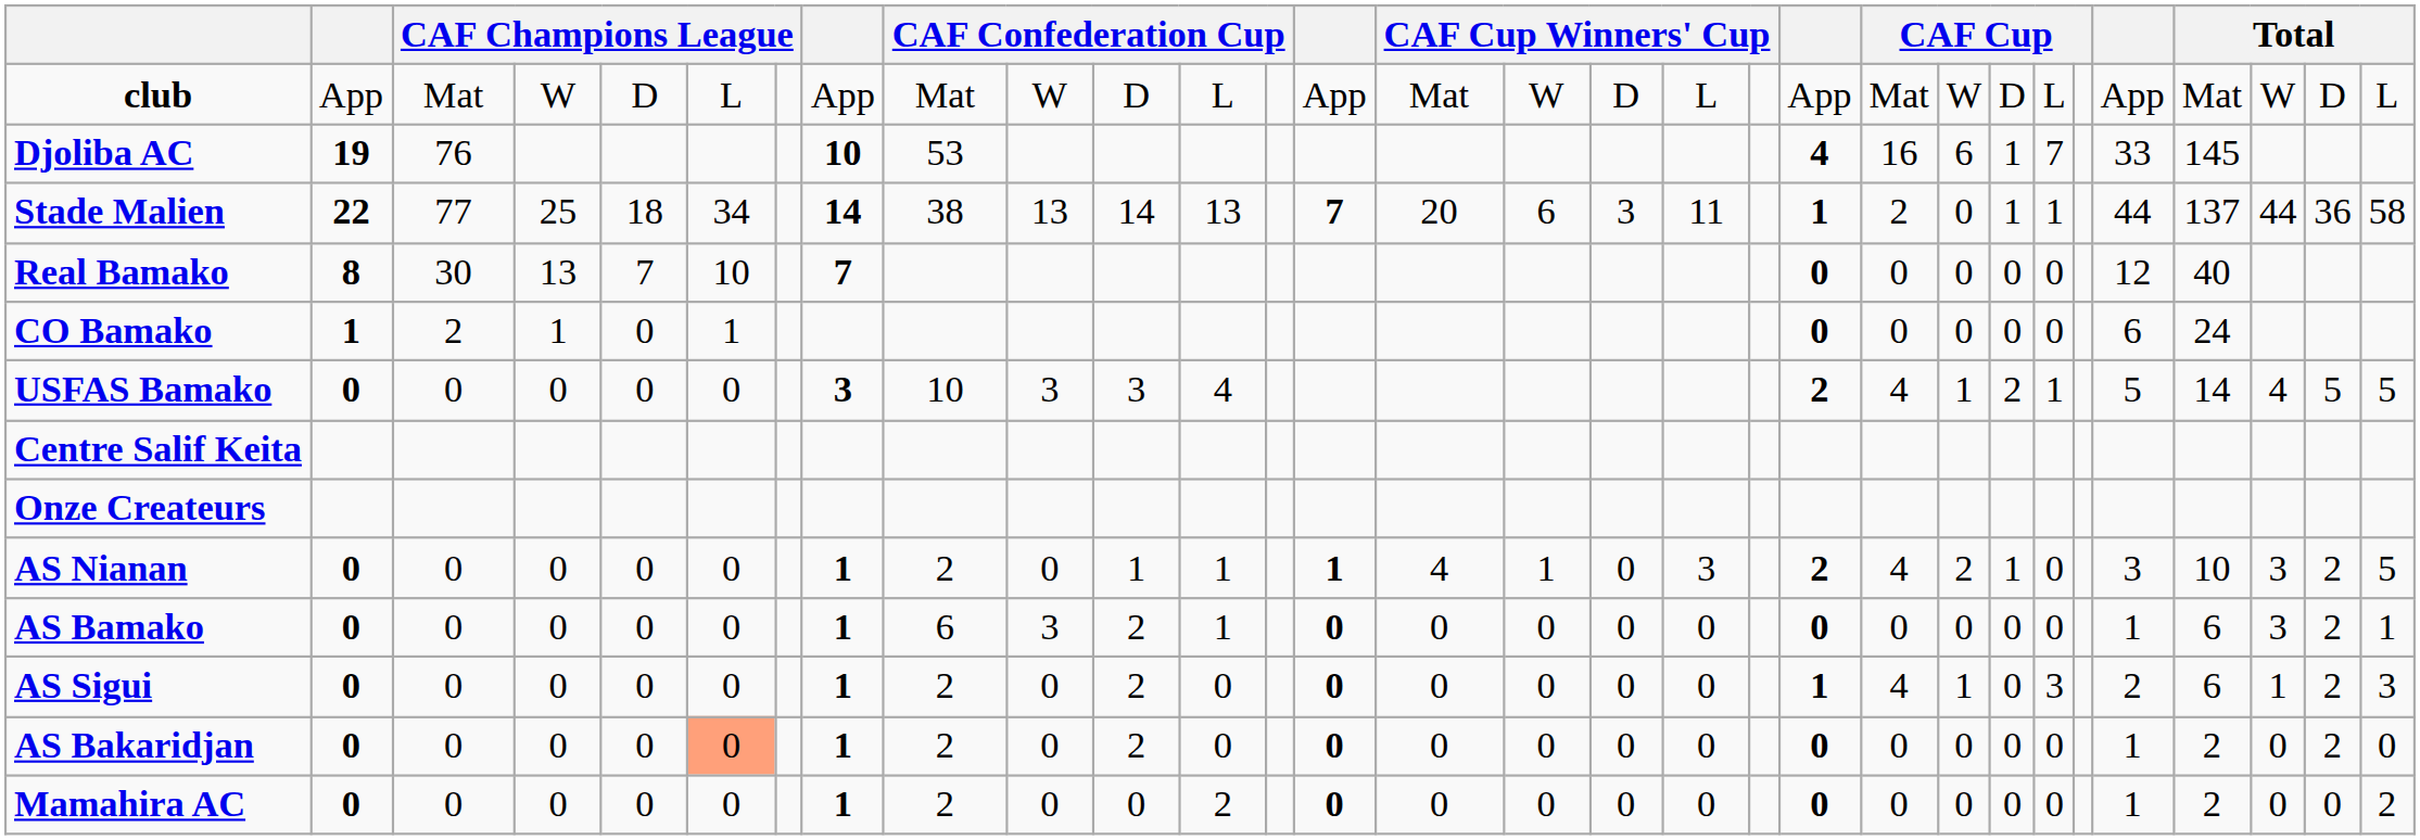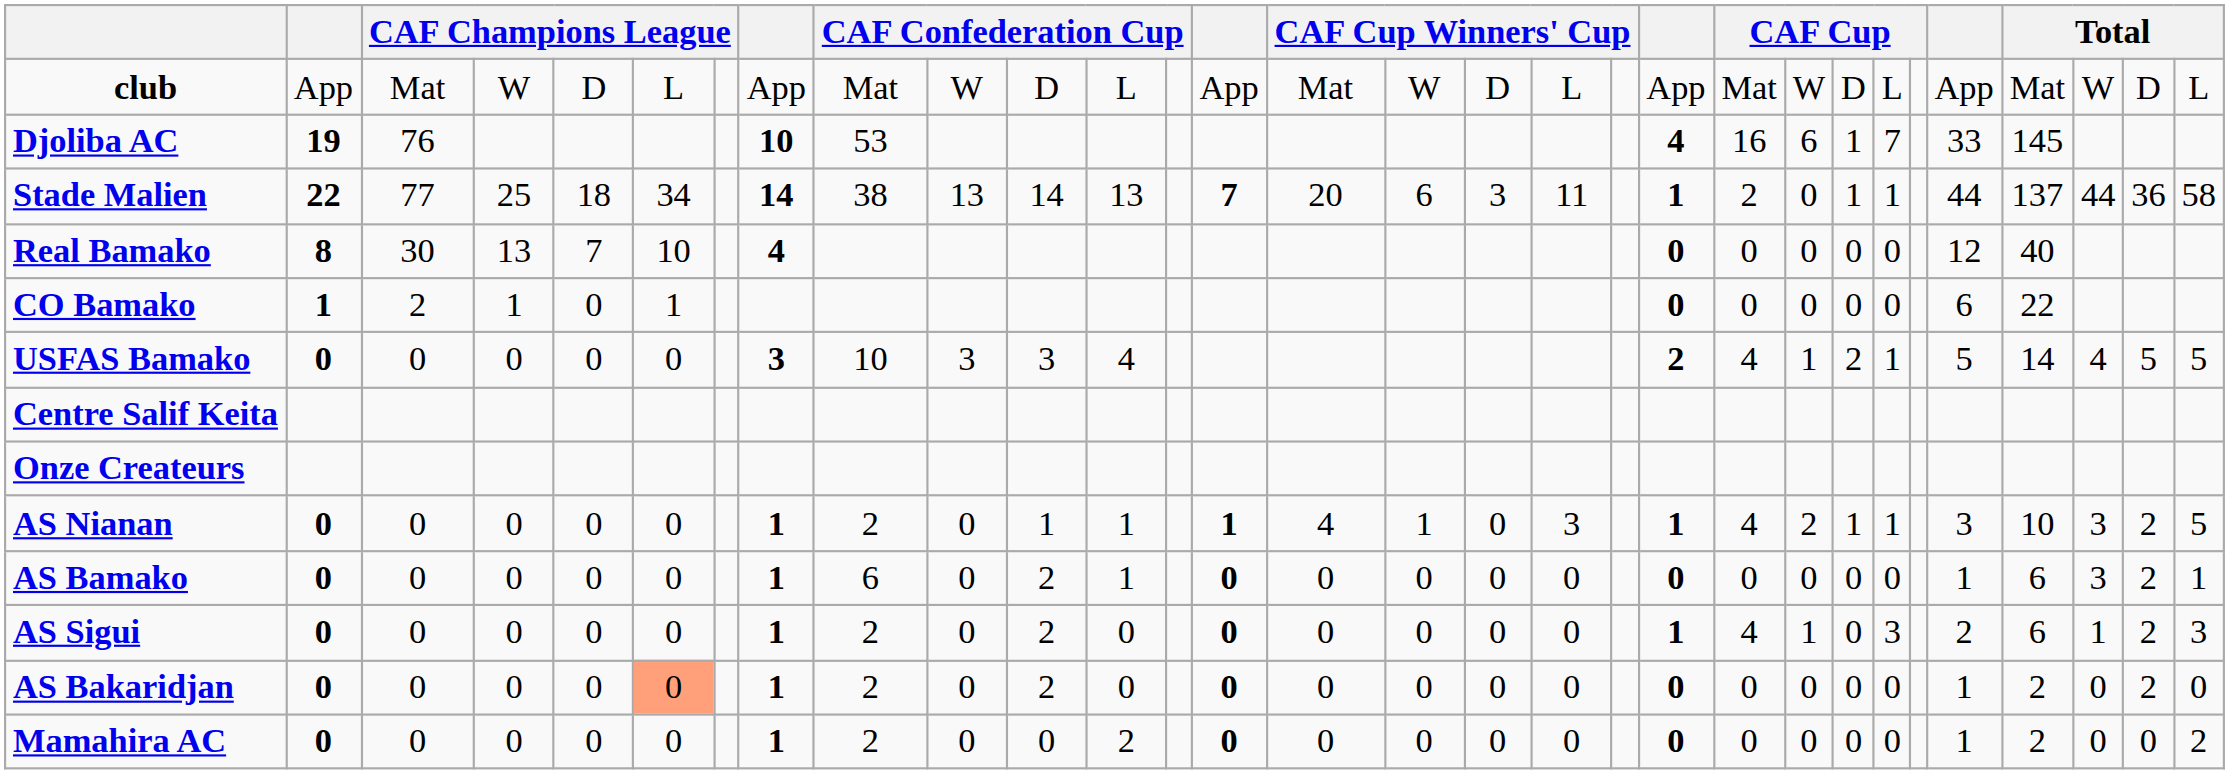 <table class="wikitable" style="text-align:center">
 <tr>
 <th></th>
 <th></th>
 <th colspan=5><a href='#'>CAF Champions League</a></th>
 <th></th>
 <th colspan=5><a href='#'>CAF Confederation Cup</a></th>
 <th></th>
 <th colspan=5><a href='#'>CAF Cup Winners' Cup</a></th>
 <th></th>
 <th colspan=5><a href='#'>CAF Cup</a></th>
 <th></th>
 <th colspan=5>Total</th>
 </tr>
 <tr>
 <td><strong>club</strong></td>
 <td>App</td>
 <td>Mat</td>
 <td>W</td>
 <td>D</td>
 <td>L</td>
 <td></td>
 <td>App</td>
 <td>Mat</td>
 <td>W</td>
 <td>D</td>
 <td>L</td>
 <td></td>
 <td>App</td>
 <td>Mat</td>
 <td>W</td>
 <td>D</td>
 <td>L</td>
 <td></td>
 <td>App</td>
 <td>Mat</td>
 <td>W</td>
 <td>D</td>
 <td>L</td>
 <td></td>
 <td>App</td>
 <td>Mat</td>
 <td>W</td>
 <td>D</td>
 <td>L</td>
 </tr>
 <tr>
 <td align="left"><strong> <a href='#'>Djoliba AC</a></strong></td>
 <td><strong>19</strong></td>
 <td>76</td>
 <td></td>
 <td></td>
 <td></td>
 <td></td>
 <td><strong>10</strong></td>
 <td>53</td>
 <td></td>
 <td></td>
 <td></td>
 <td></td>
 <td></td>
 <td></td>
 <td></td>
 <td></td>
 <td></td>
 <td></td>
 <td><strong>4</strong></td>
 <td>16</td>
 <td>6</td>
 <td>1</td>
 <td>7</td>
 <td></td>
 <td>33</td>
 <td>145</td>
 <td></td>
 <td></td>
 <td></td>
 </tr>
 <tr>
 <td align=left><strong><a href='#'>Stade Malien</a></strong></td>
 <td><strong>22</strong></td>
 <td>77</td>
 <td>25</td>
 <td>18</td>
 <td>34</td>
 <td></td>
 <td><strong>14</strong></td>
 <td>38</td>
 <td>13</td>
 <td>14</td>
 <td>13</td>
 <td></td>
 <td><strong>7</strong></td>
 <td>20</td>
 <td>6</td>
 <td>3</td>
 <td>11</td>
 <td></td>
 <td><strong>1</strong></td>
 <td>2</td>
 <td>0</td>
 <td>1</td>
 <td>1</td>
 <td></td>
 <td>44</td>
 <td>137</td>
 <td>44</td>
 <td>36</td>
 <td>58</td>
 </tr>
 <tr>
 <td align=left><strong><a href='#'>Real Bamako</a></strong></td>
 <td><strong>8</strong></td>
 <td>30</td>
 <td>13</td>
 <td>7</td>
 <td>10</td>
 <td></td>
-<td><strong>7</strong></td>
+<td><strong>4</strong></td>
 <td></td>
 <td></td>
 <td></td>
 <td></td>
 <td></td>
 <td></td>
 <td></td>
 <td></td>
 <td></td>
 <td></td>
 <td></td>
 <td><strong>0</strong></td>
 <td>0</td>
 <td>0</td>
 <td>0</td>
 <td>0</td>
 <td></td>
 <td>12</td>
 <td>40</td>
 <td></td>
 <td></td>
 <td></td>
 </tr>
 <tr>
 <td align=left><strong><a href='#'>CO Bamako</a></strong></td>
 <td><strong>1</strong></td>
 <td>2</td>
 <td>1</td>
 <td>0</td>
 <td>1</td>
 <td></td>
 <td></td>
 <td></td>
 <td></td>
 <td></td>
 <td></td>
 <td></td>
 <td></td>
 <td></td>
 <td></td>
 <td></td>
 <td></td>
 <td></td>
 <td><strong>0</strong></td>
 <td>0</td>
 <td>0</td>
 <td>0</td>
 <td>0</td>
 <td></td>
 <td>6</td>
-<td>24</td>
+<td>22</td>
 <td></td>
 <td></td>
 <td></td>
 </tr>
 <tr>
 <td align=left><strong><a href='#'>USFAS Bamako</a></strong></td>
 <td><strong>0</strong></td>
 <td>0</td>
 <td>0</td>
 <td>0</td>
 <td>0</td>
 <td></td>
 <td><strong>3</strong></td>
 <td>10</td>
 <td>3</td>
 <td>3</td>
 <td>4</td>
 <td></td>
 <td></td>
 <td></td>
 <td></td>
 <td></td>
 <td></td>
 <td></td>
 <td><strong>2</strong></td>
 <td>4</td>
 <td>1</td>
 <td>2</td>
 <td>1</td>
 <td></td>
 <td>5</td>
 <td>14</td>
 <td>4</td>
 <td>5</td>
 <td>5</td>
 </tr>
 <tr>
 <td align=left><strong><a href='#'>Centre Salif Keita</a></strong></td>
 <td></td>
 <td></td>
 <td></td>
 <td></td>
 <td></td>
 <td></td>
 <td></td>
 <td></td>
 <td></td>
 <td></td>
 <td></td>
 <td></td>
 <td></td>
 <td></td>
 <td></td>
 <td></td>
 <td></td>
 <td></td>
 <td></td>
 <td></td>
 <td></td>
 <td></td>
 <td></td>
 <td></td>
 <td></td>
 <td></td>
 <td></td>
 <td></td>
 <td></td>
 </tr>
 <tr>
 <td align=left><strong><a href='#'>Onze Createurs</a></strong></td>
 <td></td>
 <td></td>
 <td></td>
 <td></td>
 <td></td>
 <td></td>
 <td></td>
 <td></td>
 <td></td>
 <td></td>
 <td></td>
 <td></td>
 <td></td>
 <td></td>
 <td></td>
 <td></td>
 <td></td>
 <td></td>
 <td></td>
 <td></td>
 <td></td>
 <td></td>
 <td></td>
 <td></td>
 <td></td>
 <td></td>
 <td></td>
 <td></td>
 <td></td>
 </tr>
 <tr>
 <td align=left><strong><a href='#'>AS Nianan</a></strong></td>
 <td><strong>0</strong></td>
 <td>0</td>
 <td>0</td>
 <td>0</td>
 <td>0</td>
 <td></td>
 <td><strong>1</strong></td>
 <td>2</td>
 <td>0</td>
 <td>1</td>
 <td>1</td>
 <td></td>
 <td><strong>1</strong></td>
 <td>4</td>
 <td>1</td>
 <td>0</td>
 <td>3</td>
 <td></td>
-<td><strong>2</strong></td>
+<td><strong>1</strong></td>
 <td>4</td>
 <td>2</td>
 <td>1</td>
-<td>0</td>
+<td>1</td>
 <td></td>
 <td>3</td>
 <td>10</td>
 <td>3</td>
 <td>2</td>
 <td>5</td>
 </tr>
 <tr>
 <td align=left><strong><a href='#'>AS Bamako</a></strong></td>
 <td><strong>0</strong></td>
 <td>0</td>
 <td>0</td>
 <td>0</td>
 <td>0</td>
 <td></td>
 <td><strong>1</strong></td>
 <td>6</td>
-<td>3</td>
+<td>0</td>
 <td>2</td>
 <td>1</td>
 <td></td>
 <td><strong>0</strong></td>
 <td>0</td>
 <td>0</td>
 <td>0</td>
 <td>0</td>
 <td></td>
 <td><strong>0</strong></td>
 <td>0</td>
 <td>0</td>
 <td>0</td>
 <td>0</td>
 <td></td>
 <td>1</td>
 <td>6</td>
 <td>3</td>
 <td>2</td>
 <td>1</td>
 </tr>
 <tr>
 <td align=left><strong><a href='#'>AS Sigui</a></strong></td>
 <td><strong>0</strong></td>
 <td>0</td>
 <td>0</td>
 <td>0</td>
 <td>0</td>
 <td></td>
 <td><strong>1</strong></td>
 <td>2</td>
 <td>0</td>
 <td>2</td>
 <td>0</td>
 <td></td>
 <td><strong>0</strong></td>
 <td>0</td>
 <td>0</td>
 <td>0</td>
 <td>0</td>
 <td></td>
 <td><strong>1</strong></td>
 <td>4</td>
 <td>1</td>
 <td>0</td>
 <td>3</td>
 <td></td>
 <td>2</td>
 <td>6</td>
 <td>1</td>
 <td>2</td>
 <td>3</td>
 </tr>
 <tr>
 <td align=left><strong><a href='#'>AS Bakaridjan</a></strong></td>
 <td><strong>0</strong></td>
 <td>0</td>
 <td>0</td>
 <td>0</td>
 <td style="background: lightsalmon;">0</td>
 <td></td>
 <td><strong>1</strong></td>
 <td>2</td>
 <td>0</td>
 <td>2</td>
 <td>0</td>
 <td></td>
 <td><strong>0</strong></td>
 <td>0</td>
 <td>0</td>
 <td>0</td>
 <td>0</td>
 <td></td>
 <td><strong>0</strong></td>
 <td>0</td>
 <td>0</td>
 <td>0</td>
 <td>0</td>
 <td></td>
 <td>1</td>
 <td>2</td>
 <td>0</td>
 <td>2</td>
 <td>0</td>
 </tr>
 <tr>
 <td align=left><strong><a href='#'>Mamahira AC</a></strong></td>
 <td><strong>0</strong></td>
 <td>0</td>
 <td>0</td>
 <td>0</td>
 <td>0</td>
 <td></td>
 <td><strong>1</strong></td>
 <td>2</td>
 <td>0</td>
 <td>0</td>
 <td>2</td>
 <td></td>
 <td><strong>0</strong></td>
 <td>0</td>
 <td>0</td>
 <td>0</td>
 <td>0</td>
 <td></td>
 <td><strong>0</strong></td>
 <td>0</td>
 <td>0</td>
 <td>0</td>
 <td>0</td>
 <td></td>
 <td>1</td>
 <td>2</td>
 <td>0</td>
 <td>0</td>
 <td>2</td>
 </tr>
 </table>
